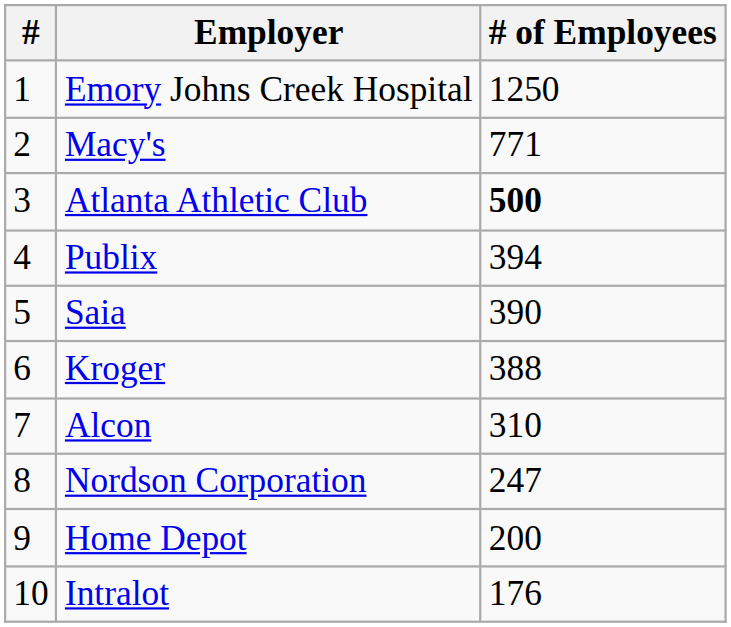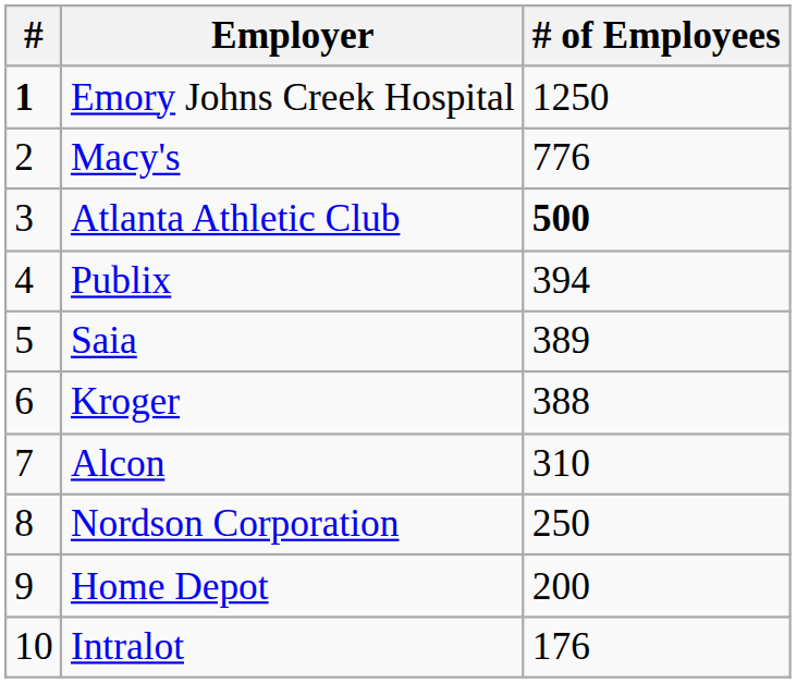 <table class="wikitable sortable">
 <tr>
 <th>#</th>
 <th>Employer</th>
 <th># of Employees</th>
 </tr>
 <tr>
-<td>1</td>
+<td><strong>1</strong></td>
 <td><a href='#'>Emory</a> Johns Creek Hospital</td>
 <td>1250</td>
 </tr>
 <tr>
 <td>2</td>
 <td><a href='#'>Macy's</a></td>
-<td>771</td>
+<td>776</td>
 </tr>
 <tr>
 <td>3</td>
 <td><a href='#'>Atlanta Athletic Club</a></td>
 <td><strong>500</strong></td>
 </tr>
 <tr>
 <td>4</td>
 <td><a href='#'>Publix</a></td>
 <td>394</td>
 </tr>
 <tr>
 <td>5</td>
 <td><a href='#'>Saia</a></td>
-<td>390</td>
+<td>389</td>
 </tr>
 <tr>
 <td>6</td>
 <td><a href='#'>Kroger</a></td>
 <td>388</td>
 </tr>
 <tr>
 <td>7</td>
 <td><a href='#'>Alcon</a></td>
 <td>310</td>
 </tr>
 <tr>
 <td>8</td>
 <td><a href='#'>Nordson Corporation</a></td>
-<td>247</td>
+<td>250</td>
 </tr>
 <tr>
 <td>9</td>
 <td><a href='#'>Home Depot</a></td>
 <td>200</td>
 </tr>
 <tr>
 <td>10</td>
 <td><a href='#'>Intralot</a></td>
 <td>176</td>
 </tr>
 </table>
